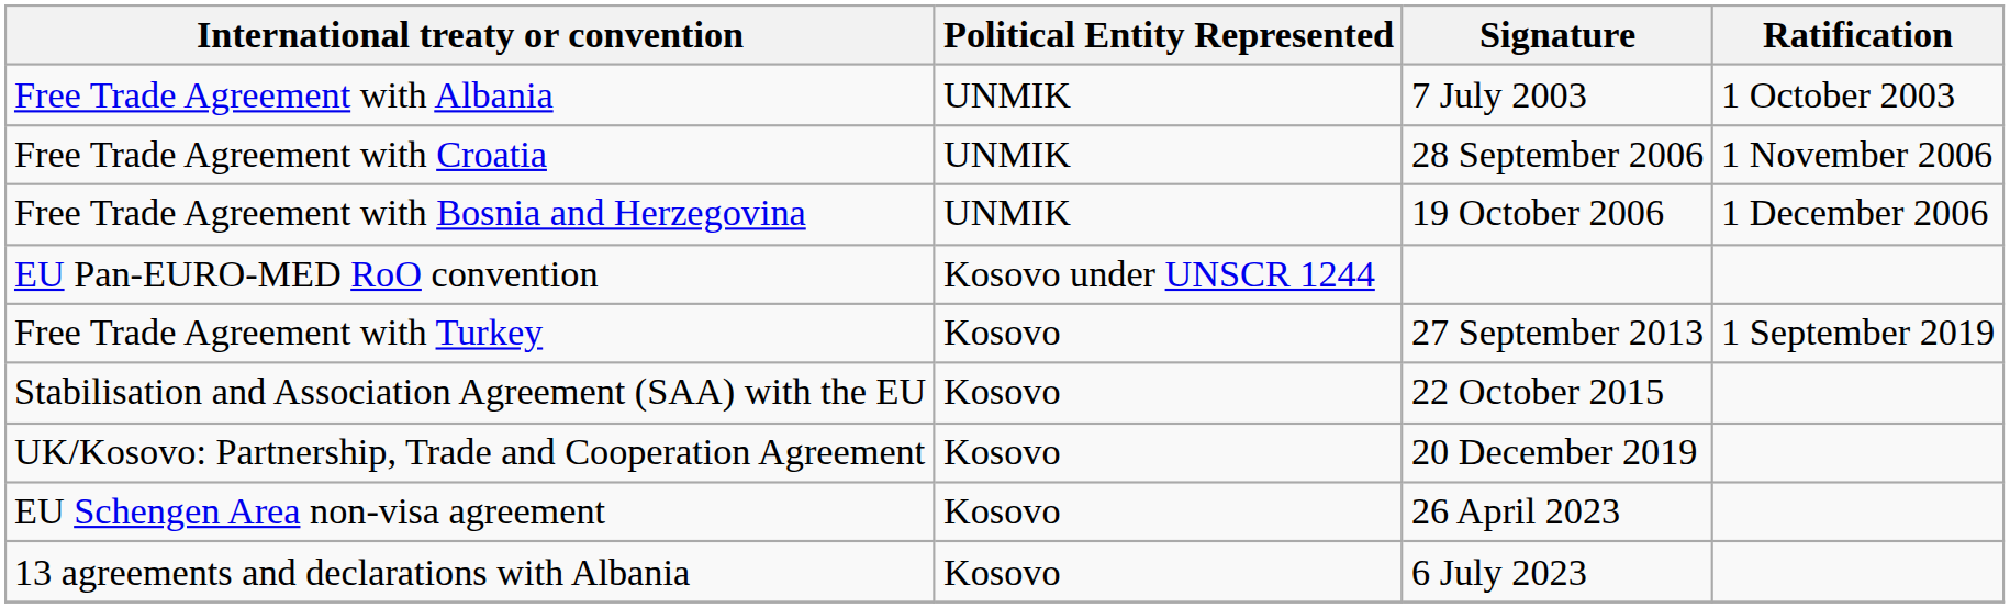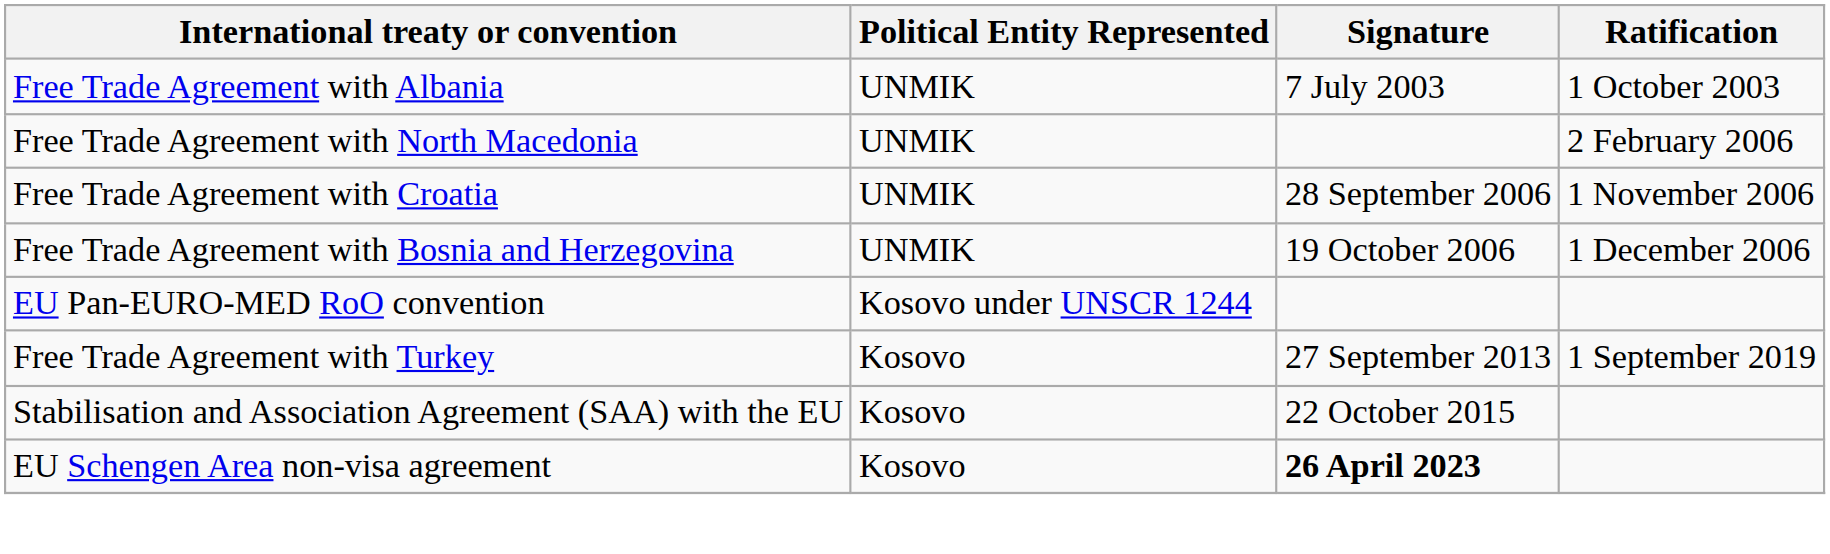 <table class="wikitable">
 <tr>
 <th>International treaty or convention</th>
 <th>Political Entity Represented</th>
 <th>Signature</th>
 <th>Ratification</th>
 </tr>
 <tr>
 <td><a href='#'>Free Trade Agreement</a> with <a href='#'>Albania</a></td>
 <td>UNMIK</td>
 <td>7 July 2003</td>
 <td>1 October 2003</td>
+</tr>
+<tr>
+<td>Free Trade Agreement with <a href='#'>North Macedonia</a></td>
+<td>UNMIK</td>
+<td></td>
+<td>2 February 2006</td>
 </tr>
 <tr>
 <td>Free Trade Agreement with <a href='#'>Croatia</a></td>
 <td>UNMIK</td>
 <td>28 September 2006</td>
 <td>1 November 2006</td>
 </tr>
 <tr>
 <td>Free Trade Agreement with <a href='#'>Bosnia and Herzegovina</a></td>
 <td>UNMIK</td>
 <td>19 October 2006</td>
 <td>1 December 2006</td>
 </tr>
 <tr>
 <td><a href='#'>EU</a> Pan-EURO-MED <a href='#'>RoO</a> convention</td>
 <td>Kosovo under <a href='#'>UNSCR 1244</a></td>
 <td></td>
 <td></td>
 </tr>
 <tr>
 <td>Free Trade Agreement with <a href='#'>Turkey</a></td>
 <td>Kosovo</td>
 <td>27 September 2013</td>
 <td>1 September 2019</td>
 </tr>
 <tr>
 <td>Stabilisation and Association Agreement (SAA) with the EU</td>
 <td>Kosovo</td>
 <td>22 October 2015</td>
 <td></td>
 </tr>
 <tr>
-<td>UK/Kosovo: Partnership, Trade and Cooperation Agreement</td>
-<td>Kosovo</td>
-<td>20 December 2019</td>
-<td></td>
-</tr>
-<tr>
 <td>EU <a href='#'>Schengen Area</a> non-visa agreement</td>
 <td>Kosovo</td>
-<td>26 April 2023 </td>
-<td></td>
-</tr>
-<tr>
-<td>13 agreements and declarations with Albania</td>
-<td>Kosovo</td>
-<td>6 July 2023 </td>
+<td><strong>26 April 2023 </strong></td>
 <td></td>
 </tr>
 <tr>
 </tr>
 </table>
